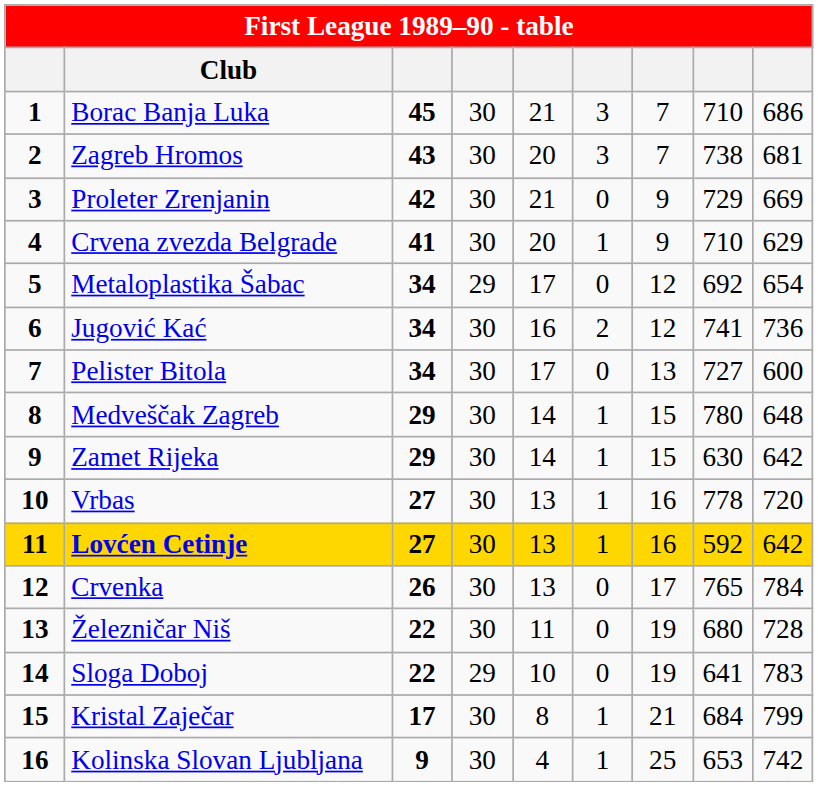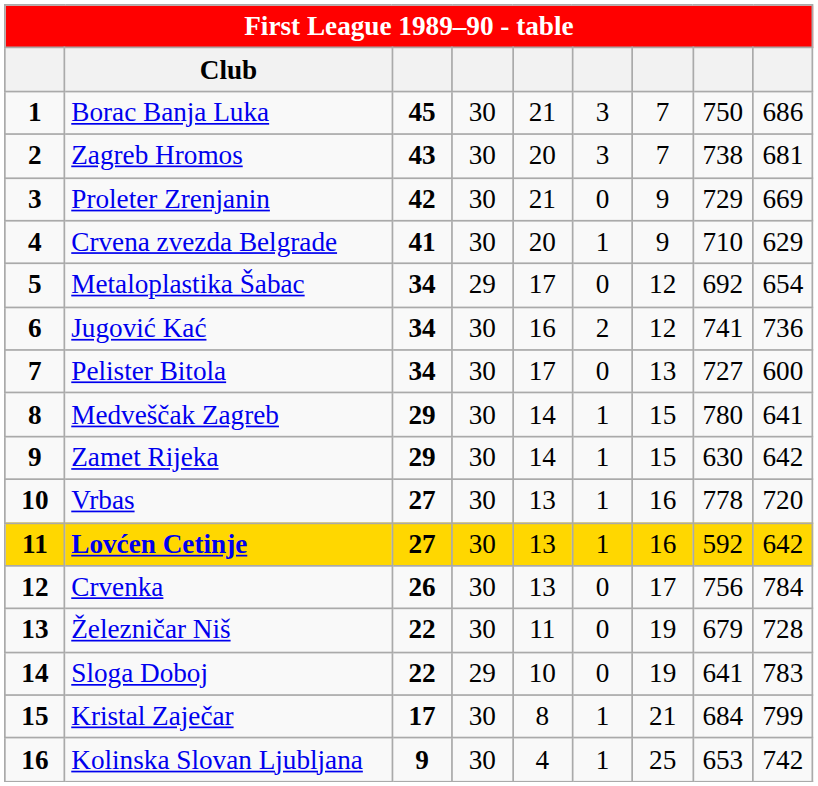 <table class="wikitable" style="text-align:center">
 <tr>
 <th colspan=10 style="background:red;color:white;">First League 1989–90 - table</th>
 </tr>
 <tr>
 <th width=28></th>
 <th width=185>Club</th>
 <th width=28></th>
 <th width=28></th>
 <th width=28></th>
 <th width=28></th>
 <th width=28></th>
 <th width=28></th>
 <th width=28></th>
 </tr>
 <tr>
 <td><strong>1</strong></td>
 <td align=left><a href='#'>Borac Banja Luka</a></td>
 <td><strong>45</strong></td>
 <td>30</td>
 <td>21</td>
 <td>3</td>
 <td>7</td>
-<td>710</td>
+<td>750</td>
 <td>686</td>
 </tr>
 <tr>
 <td><strong>2</strong></td>
 <td align=left><a href='#'>Zagreb Hromos</a></td>
 <td><strong>43</strong></td>
 <td>30</td>
 <td>20</td>
 <td>3</td>
 <td>7</td>
 <td>738</td>
 <td>681</td>
 </tr>
 <tr>
 <td><strong>3</strong></td>
 <td align=left><a href='#'>Proleter Zrenjanin</a></td>
 <td><strong>42</strong></td>
 <td>30</td>
 <td>21</td>
 <td>0</td>
 <td>9</td>
 <td>729</td>
 <td>669</td>
 </tr>
 <tr>
 <td><strong>4</strong></td>
 <td align=left><a href='#'>Crvena zvezda Belgrade</a></td>
 <td><strong>41</strong></td>
 <td>30</td>
 <td>20</td>
 <td>1</td>
 <td>9</td>
 <td>710</td>
 <td>629</td>
 </tr>
 <tr>
 <td><strong>5</strong></td>
 <td align=left><a href='#'>Metaloplastika Šabac</a></td>
 <td><strong>34</strong></td>
 <td>29</td>
 <td>17</td>
 <td>0</td>
 <td>12</td>
 <td>692</td>
 <td>654</td>
 </tr>
 <tr>
 <td><strong>6</strong></td>
 <td align=left><a href='#'>Jugović Kać</a></td>
 <td><strong>34</strong></td>
 <td>30</td>
 <td>16</td>
 <td>2</td>
 <td>12</td>
 <td>741</td>
 <td>736</td>
 </tr>
 <tr>
 <td><strong>7</strong></td>
 <td align=left><a href='#'>Pelister Bitola</a></td>
 <td><strong>34</strong></td>
 <td>30</td>
 <td>17</td>
 <td>0</td>
 <td>13</td>
 <td>727</td>
 <td>600</td>
 </tr>
 <tr>
 <td><strong>8</strong></td>
 <td align=left><a href='#'>Medveščak Zagreb</a></td>
 <td><strong>29</strong></td>
 <td>30</td>
 <td>14</td>
 <td>1</td>
 <td>15</td>
 <td>780</td>
-<td>648</td>
+<td>641</td>
 </tr>
 <tr>
 <td><strong>9</strong></td>
 <td align=left><a href='#'>Zamet Rijeka</a></td>
 <td><strong>29</strong></td>
 <td>30</td>
 <td>14</td>
 <td>1</td>
 <td>15</td>
 <td>630</td>
 <td>642</td>
 </tr>
 <tr>
 <td><strong>10</strong></td>
 <td align=left><a href='#'>Vrbas</a></td>
 <td><strong>27</strong></td>
 <td>30</td>
 <td>13</td>
 <td>1</td>
 <td>16</td>
 <td>778</td>
 <td>720</td>
 </tr>
 <tr style="background:gold;">
 <td><strong>11</strong></td>
 <td align=left><strong><a href='#'>Lovćen Cetinje</a></strong></td>
 <td><strong>27</strong></td>
 <td>30</td>
 <td>13</td>
 <td>1</td>
 <td>16</td>
 <td>592</td>
 <td>642</td>
 </tr>
 <tr>
 <td><strong>12</strong></td>
 <td align=left><a href='#'>Crvenka</a></td>
 <td><strong>26</strong></td>
 <td>30</td>
 <td>13</td>
 <td>0</td>
 <td>17</td>
-<td>765</td>
+<td>756</td>
 <td>784</td>
 </tr>
 <tr>
 <td><strong>13</strong></td>
 <td align=left><a href='#'>Železničar Niš</a></td>
 <td><strong>22</strong></td>
 <td>30</td>
 <td>11</td>
 <td>0</td>
 <td>19</td>
-<td>680</td>
+<td>679</td>
 <td>728</td>
 </tr>
 <tr>
 <td><strong>14</strong></td>
 <td align=left><a href='#'>Sloga Doboj</a></td>
 <td><strong>22</strong></td>
 <td>29</td>
 <td>10</td>
 <td>0</td>
 <td>19</td>
 <td>641</td>
 <td>783</td>
 </tr>
 <tr>
 <td><strong>15</strong></td>
 <td align=left><a href='#'>Kristal Zaječar</a></td>
 <td><strong>17</strong></td>
 <td>30</td>
 <td>8</td>
 <td>1</td>
 <td>21</td>
 <td>684</td>
 <td>799</td>
 </tr>
 <tr>
 <td><strong>16</strong></td>
 <td align=left><a href='#'>Kolinska Slovan Ljubljana</a></td>
 <td><strong>9</strong></td>
 <td>30</td>
 <td>4</td>
 <td>1</td>
 <td>25</td>
 <td>653</td>
 <td>742</td>
 </tr>
 </table>
